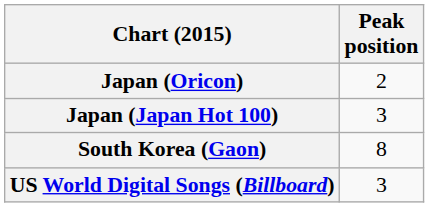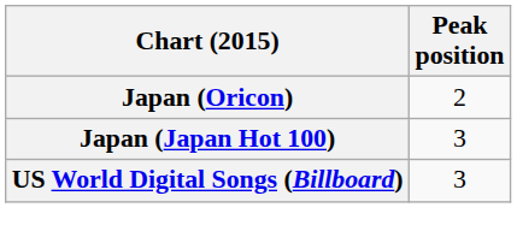 <table class="wikitable sortable plainrowheaders" style="text-align:center">
 <tr>
 <th>Chart (2015)</th>
 <th>Peak<br>position</th>
 </tr>
 <tr>
 <th scope="row">Japan (<a href='#'>Oricon</a>)</th>
 <td>2</td>
 </tr>
 <tr>
 <th scope="row">Japan (<a href='#'>Japan Hot 100</a>)</th>
 <td>3</td>
 </tr>
 <tr>
-<th scope="row">South Korea (<a href='#'>Gaon</a>)</th>
-<td>8</td>
-</tr>
-<tr>
 <th scope="row">US <a href='#'>World Digital Songs</a> (<em><a href='#'>Billboard</a></em>)</th>
 <td>3</td>
 </tr>
 </table>
